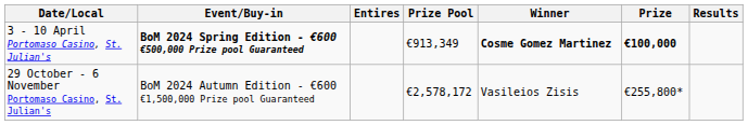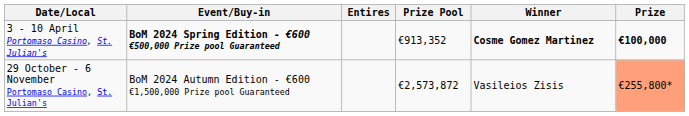 <table class="wikitable" width="100%">
 <tr>
 <th width="18%">Date/Local</th>
 <th !width="20%">Event/Buy-in</th>
 <th !width="10%">Entires</th>
 <th !width="10%">Prize Pool</th>
 <th !width="22%">Winner</th>
 <th !width="10%">Prize</th>
-<th !width="10%">Results</th>
 </tr>
 <tr>
 <td>3 - 10 April<br><small><em><a href='#'>Portomaso Casino</a>, <a href='#'>St. Julian's</a></em></small></td>
 <td> <strong>BoM 2024 Spring Edition - <em>€600<strong><em><br><small>€500,000 Prize pool Guaranteed</small></td>
 <td></td>
-<td>€913,349</td>
+<td>€913,352</td>
 <td> <strong>Cosme Gomez Martinez</strong></td>
 <td><strong>€100,000</strong></td>
-<td> </td>
 </tr>
 <tr>
 <td>29 October - 6 November<br><small></em><a href='#'>Portomaso Casino</a>, <a href='#'>St. Julian's</a><em></small></td>
 <td> </strong>BoM 2024 Autumn Edition - </em>€600</em></strong><br><small>€1,500,000 Prize pool Guaranteed</small></td>
 <td></td>
-<td>€2,578,172</td>
+<td>€2,573,872</td>
 <td> </strong>Vasileios Zisis<strong></td>
-<td>€255,800*</td>
-<td></td>
+<td style="background: lightsalmon;">€255,800*</td>
 </tr>
 </table>
